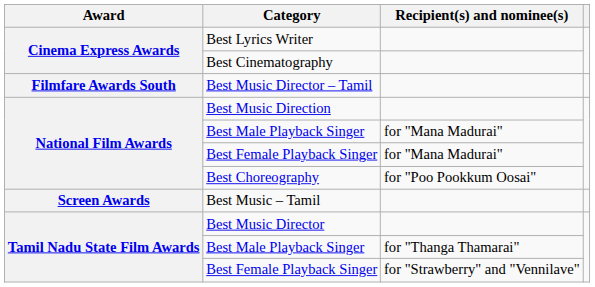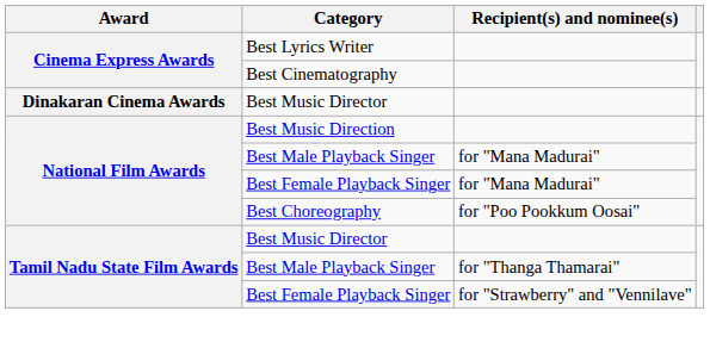 <table class="wikitable plainrowheaders unsortable">
 <tr>
 <th scope="col">Award</th>
 <th scope="col">Category</th>
 <th scope="col">Recipient(s) and nominee(s)</th>
 <th scope="col"></th>
 </tr>
 <tr>
 <th scope="row" rowspan="2"><a href='#'>Cinema Express Awards</a></th>
 <td>Best Lyrics Writer</td>
 <td></td>
 <td style="text-align:center;" rowspan="2"></td>
 </tr>
 <tr>
 <td>Best Cinematography</td>
 <td></td>
 </tr>
 <tr>
-<th scope="row"><a href='#'>Filmfare Awards South</a></th>
-<td><a href='#'>Best Music Director – Tamil</a></td>
+<th scope="row">Dinakaran Cinema Awards</th>
+<td>Best Music Director</td>
 <td></td>
 <td style="text-align:center;"></td>
 </tr>
 <tr>
 <th scope="row" rowspan="4"><a href='#'>National Film Awards</a></th>
 <td><a href='#'>Best Music Direction</a></td>
 <td></td>
 <td style="text-align:center;" rowspan="4"><br></td>
 </tr>
 <tr>
 <td><a href='#'>Best Male Playback Singer</a></td>
 <td> for "Mana Madurai"</td>
 </tr>
 <tr>
 <td><a href='#'>Best Female Playback Singer</a></td>
 <td> for "Mana Madurai"</td>
 </tr>
 <tr>
 <td><a href='#'>Best Choreography</a></td>
 <td> for "Poo Pookkum Oosai"</td>
 </tr>
 <tr>
-<th scope="row"><a href='#'>Screen Awards</a></th>
-<td>Best Music – Tamil</td>
-<td></td>
-<td style="text-align:center;"></td>
-</tr>
-<tr>
 <th scope="row" rowspan="3"><a href='#'>Tamil Nadu State Film Awards</a></th>
 <td><a href='#'>Best Music Director</a></td>
 <td></td>
 <td style="text-align:center;" rowspan="3"></td>
 </tr>
 <tr>
 <td><a href='#'>Best Male Playback Singer</a></td>
 <td> for "Thanga Thamarai"</td>
 </tr>
 <tr>
 <td><a href='#'>Best Female Playback Singer</a></td>
 <td> for "Strawberry" and "Vennilave"</td>
 </tr>
 </table>
